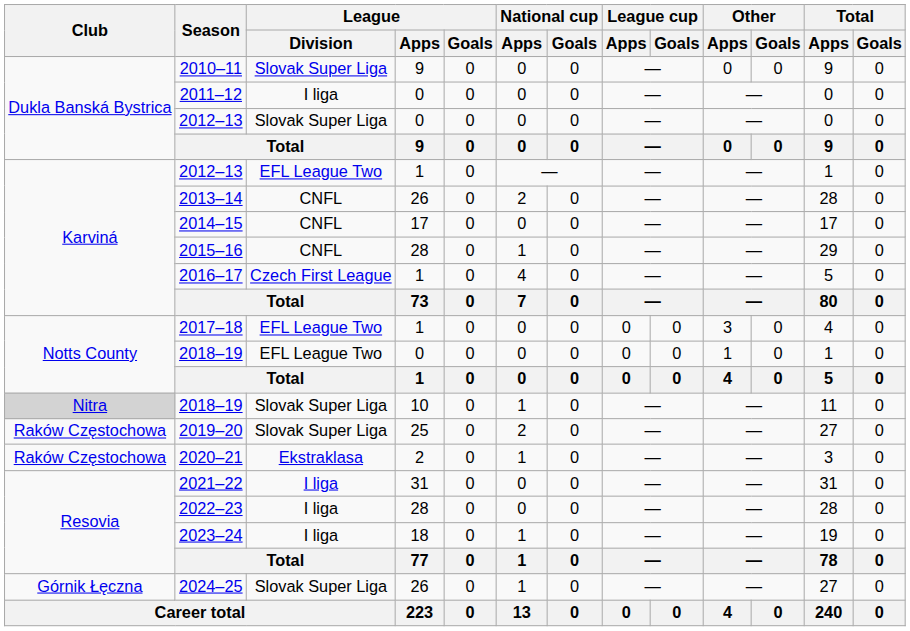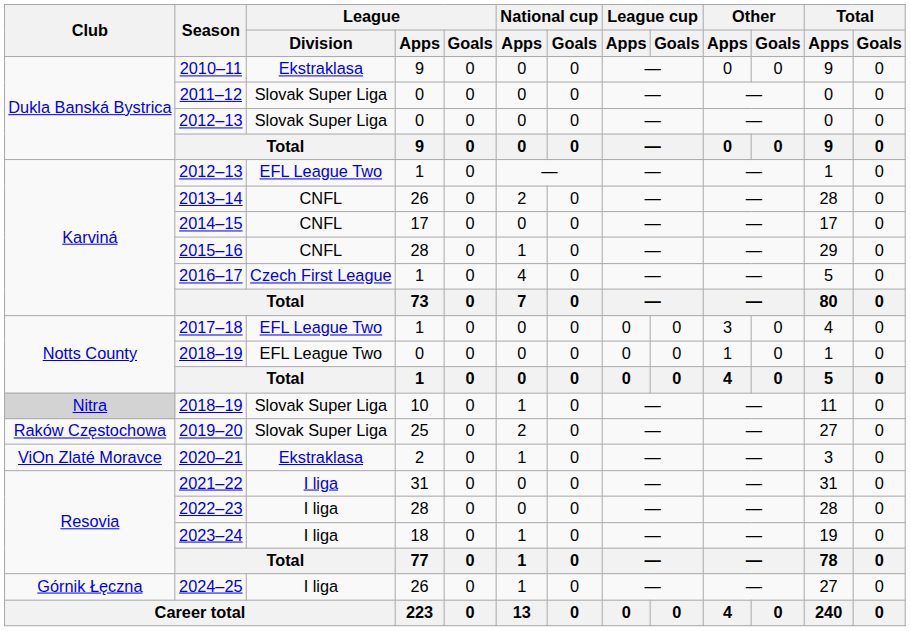 <table class="wikitable" style="text-align: center;">
 <tr>
 <th rowspan="2">Club</th>
 <th rowspan="2">Season</th>
 <th colspan="3">League</th>
 <th colspan="2">National cup</th>
 <th colspan="2">League cup</th>
 <th colspan="2">Other</th>
 <th colspan="2">Total</th>
 </tr>
 <tr>
 <th>Division</th>
 <th>Apps</th>
 <th>Goals</th>
 <th>Apps</th>
 <th>Goals</th>
 <th>Apps</th>
 <th>Goals</th>
 <th>Apps</th>
 <th>Goals</th>
 <th>Apps</th>
 <th>Goals</th>
 </tr>
 <tr>
 <td rowspan="4"><a href='#'>Dukla Banská Bystrica</a></td>
 <td><a href='#'>2010–11</a></td>
-<td><a href='#'>Slovak Super Liga</a></td>
+<td><a href='#'>Ekstraklasa</a></td>
 <td>9</td>
 <td>0</td>
 <td>0</td>
 <td>0</td>
 <td colspan="2">—</td>
 <td>0</td>
 <td>0</td>
 <td>9</td>
 <td>0</td>
 </tr>
 <tr>
 <td><a href='#'>2011–12</a></td>
-<td>I liga</td>
+<td>Slovak Super Liga</td>
 <td>0</td>
 <td>0</td>
 <td>0</td>
 <td>0</td>
 <td colspan="2">—</td>
 <td colspan="2">—</td>
 <td>0</td>
 <td>0</td>
 </tr>
 <tr>
 <td><a href='#'>2012–13</a></td>
 <td>Slovak Super Liga</td>
 <td>0</td>
 <td>0</td>
 <td>0</td>
 <td>0</td>
 <td colspan="2">—</td>
 <td colspan="2">—</td>
 <td>0</td>
 <td>0</td>
 </tr>
 <tr>
 <th colspan="2">Total</th>
 <th>9</th>
 <th>0</th>
 <th>0</th>
 <th>0</th>
 <th colspan="2">—</th>
 <th>0</th>
 <th>0</th>
 <th>9</th>
 <th>0</th>
 </tr>
 <tr>
 <td rowspan="6"><a href='#'>Karviná</a></td>
 <td><a href='#'>2012–13</a></td>
 <td><a href='#'>EFL League Two</a></td>
 <td>1</td>
 <td>0</td>
 <td colspan="2">—</td>
 <td colspan="2">—</td>
 <td colspan="2">—</td>
 <td>1</td>
 <td>0</td>
 </tr>
 <tr>
 <td><a href='#'>2013–14</a></td>
 <td>CNFL</td>
 <td>26</td>
 <td>0</td>
 <td>2</td>
 <td>0</td>
 <td colspan="2">—</td>
 <td colspan="2">—</td>
 <td>28</td>
 <td>0</td>
 </tr>
 <tr>
 <td><a href='#'>2014–15</a></td>
 <td>CNFL</td>
 <td>17</td>
 <td>0</td>
 <td>0</td>
 <td>0</td>
 <td colspan="2">—</td>
 <td colspan="2">—</td>
 <td>17</td>
 <td>0</td>
 </tr>
 <tr>
 <td><a href='#'>2015–16</a></td>
 <td>CNFL</td>
 <td>28</td>
 <td>0</td>
 <td>1</td>
 <td>0</td>
 <td colspan="2">—</td>
 <td colspan="2">—</td>
 <td>29</td>
 <td>0</td>
 </tr>
 <tr>
 <td><a href='#'>2016–17</a></td>
 <td><a href='#'>Czech First League</a></td>
 <td>1</td>
 <td>0</td>
 <td>4</td>
 <td>0</td>
 <td colspan="2">—</td>
 <td colspan="2">—</td>
 <td>5</td>
 <td>0</td>
 </tr>
 <tr>
 <th colspan="2">Total</th>
 <th>73</th>
 <th>0</th>
 <th>7</th>
 <th>0</th>
 <th colspan="2">—</th>
 <th colspan="2">—</th>
 <th>80</th>
 <th>0</th>
 </tr>
 <tr>
 <td rowspan="3"><a href='#'>Notts County</a></td>
 <td><a href='#'>2017–18</a></td>
 <td><a href='#'>EFL League Two</a></td>
 <td>1</td>
 <td>0</td>
 <td>0</td>
 <td>0</td>
 <td>0</td>
 <td>0</td>
 <td>3</td>
 <td>0</td>
 <td>4</td>
 <td>0</td>
 </tr>
 <tr>
 <td><a href='#'>2018–19</a></td>
 <td>EFL League Two</td>
 <td>0</td>
 <td>0</td>
 <td>0</td>
 <td>0</td>
 <td>0</td>
 <td>0</td>
 <td>1</td>
 <td>0</td>
 <td>1</td>
 <td>0</td>
 </tr>
 <tr>
 <th colspan="2">Total</th>
 <th>1</th>
 <th>0</th>
 <th>0</th>
 <th>0</th>
 <th>0</th>
 <th>0</th>
 <th>4</th>
 <th>0</th>
 <th>5</th>
 <th>0</th>
 </tr>
 <tr>
 <td style="background: lightgrey;"><a href='#'>Nitra</a></td>
 <td><a href='#'>2018–19</a></td>
 <td>Slovak Super Liga</td>
 <td>10</td>
 <td>0</td>
 <td>1</td>
 <td>0</td>
 <td colspan="2">—</td>
 <td colspan="2">—</td>
 <td>11</td>
 <td>0</td>
 </tr>
 <tr>
 <td><a href='#'>Raków Częstochowa</a></td>
 <td><a href='#'>2019–20</a></td>
 <td>Slovak Super Liga</td>
 <td>25</td>
 <td>0</td>
 <td>2</td>
 <td>0</td>
 <td colspan="2">—</td>
 <td colspan="2">—</td>
 <td>27</td>
 <td>0</td>
 </tr>
 <tr>
-<td><a href='#'>Raków Częstochowa</a></td>
+<td><a href='#'>ViOn Zlaté Moravce</a></td>
 <td><a href='#'>2020–21</a></td>
 <td><a href='#'>Ekstraklasa</a></td>
 <td>2</td>
 <td>0</td>
 <td>1</td>
 <td>0</td>
 <td colspan="2">—</td>
 <td colspan="2">—</td>
 <td>3</td>
 <td>0</td>
 </tr>
 <tr>
 <td rowspan="4"><a href='#'>Resovia</a></td>
 <td><a href='#'>2021–22</a></td>
 <td><a href='#'>I liga</a></td>
 <td>31</td>
 <td>0</td>
 <td>0</td>
 <td>0</td>
 <td colspan="2">—</td>
 <td colspan="2">—</td>
 <td>31</td>
 <td>0</td>
 </tr>
 <tr>
 <td><a href='#'>2022–23</a></td>
 <td>I liga</td>
 <td>28</td>
 <td>0</td>
 <td>0</td>
 <td>0</td>
 <td colspan="2">—</td>
 <td colspan="2">—</td>
 <td>28</td>
 <td>0</td>
 </tr>
 <tr>
 <td><a href='#'>2023–24</a></td>
 <td>I liga</td>
 <td>18</td>
 <td>0</td>
 <td>1</td>
 <td>0</td>
 <td colspan="2">—</td>
 <td colspan="2">—</td>
 <td>19</td>
 <td>0</td>
 </tr>
 <tr>
 <th colspan="2">Total</th>
 <th>77</th>
 <th>0</th>
 <th>1</th>
 <th>0</th>
 <th colspan="2">—</th>
 <th colspan="2">—</th>
 <th>78</th>
 <th>0</th>
 </tr>
 <tr>
 <td><a href='#'>Górnik Łęczna</a></td>
 <td><a href='#'>2024–25</a></td>
-<td>Slovak Super Liga</td>
+<td>I liga</td>
 <td>26</td>
 <td>0</td>
 <td>1</td>
 <td>0</td>
 <td colspan="2">—</td>
 <td colspan="2">—</td>
 <td>27</td>
 <td>0</td>
 </tr>
 <tr>
 <th colspan="3">Career total</th>
 <th>223</th>
 <th>0</th>
 <th>13</th>
 <th>0</th>
 <th>0</th>
 <th>0</th>
 <th>4</th>
 <th>0</th>
 <th>240</th>
 <th>0</th>
 </tr>
 </table>
